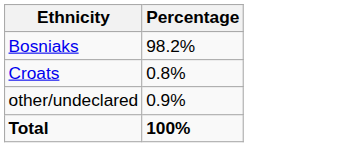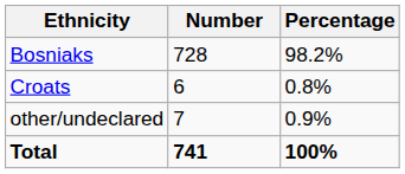 <table class="wikitable">
 <tr>
 <th width="100px">Ethnicity</th>
+<th width="80px">Number</th>
 <th width="80px">Percentage</th>
 </tr>
 <tr>
 <td><a href='#'>Bosniaks</a></td>
+<td>728</td>
 <td>98.2%</td>
 </tr>
 <tr>
 <td><a href='#'>Croats</a></td>
+<td>6</td>
 <td>0.8%</td>
 </tr>
 <tr>
 <td>other/undeclared</td>
+<td>7</td>
 <td>0.9%</td>
 </tr>
 <tr>
 <td><strong>Total</strong></td>
+<td><strong>741</strong></td>
 <td><strong>100%</strong></td>
 </tr>
 </table>
